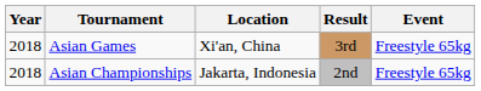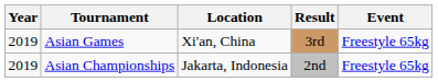 <table class="wikitable" style="font-size:95%;">
 <tr>
 <th>Year</th>
 <th>Tournament</th>
 <th>Location</th>
 <th>Result</th>
 <th>Event</th>
 </tr>
 <tr>
-<td>2018</td>
+<td>2019</td>
 <td><a href='#'>Asian Games</a></td>
 <td>Xi'an, China</td>
 <td align="center" bgcolor="cc9966">3rd</td>
 <td><a href='#'>Freestyle 65kg</a></td>
 </tr>
 <tr>
-<td>2018</td>
+<td>2019</td>
 <td><a href='#'>Asian Championships</a></td>
 <td>Jakarta, Indonesia</td>
 <td align="center" bgcolor="silver">2nd</td>
 <td><a href='#'>Freestyle 65kg</a></td>
 </tr>
 </table>
